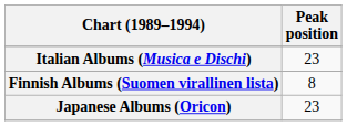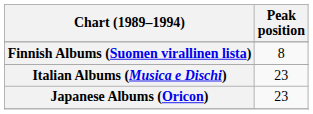 <table class="wikitable plainrowheaders sortable" style="text-align:center;" border="1">
 <tr>
 <th scope="col">Chart (1989–1994)</th>
 <th scope="col">Peak<br>position</th>
 </tr>
 <tr>
 </tr>
 <tr>
-<th scope="row">Italian Albums (<em><a href='#'>Musica e Dischi</a></em>)</th>
-<td align="center">23</td>
+<th scope="row">Finnish Albums (<a href='#'>Suomen virallinen lista</a>)</th>
+<td>8</td>
 </tr>
 <tr>
 </tr>
 <tr>
-<th scope="row">Finnish Albums (<a href='#'>Suomen virallinen lista</a>)</th>
-<td>8</td>
+<th scope="row">Italian Albums (<em><a href='#'>Musica e Dischi</a></em>)</th>
+<td align="center">23</td>
 </tr>
 <tr>
 <th scope="row">Japanese Albums (<a href='#'>Oricon</a>)</th>
 <td align="center">23</td>
 </tr>
 <tr>
 </tr>
 <tr>
 </tr>
 <tr>
 </tr>
 </table>
